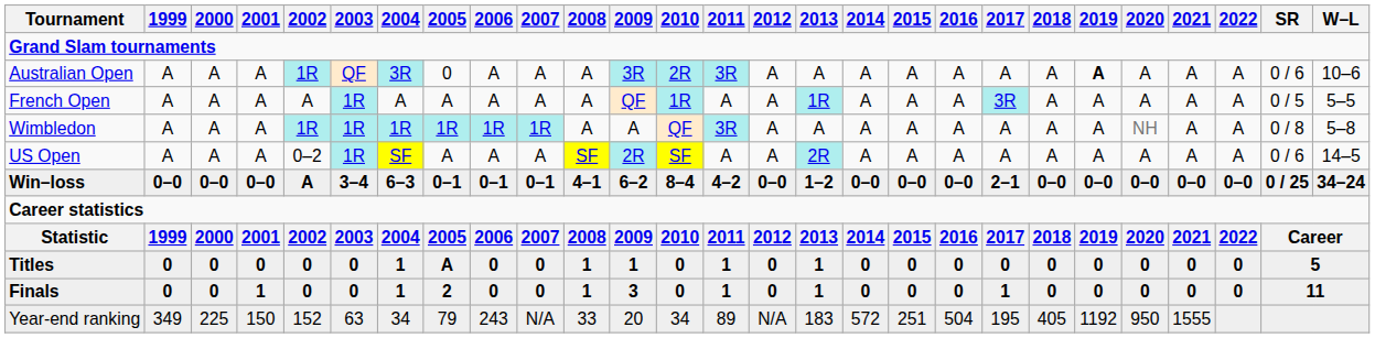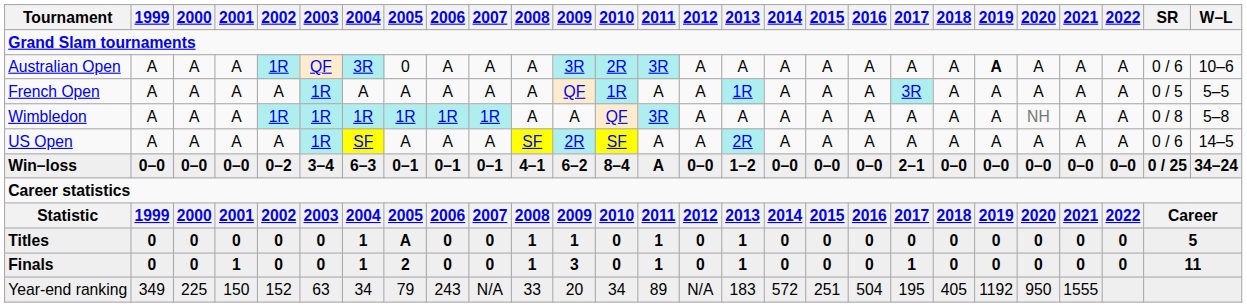 <table class="wikitable nowrap" style=text-align:center;font-size:90%>
 <tr>
 <th>Tournament</th>
 <th><a href='#'>1999</a></th>
 <th><a href='#'>2000</a></th>
 <th><a href='#'>2001</a></th>
 <th><a href='#'>2002</a></th>
 <th><a href='#'>2003</a></th>
 <th><a href='#'>2004</a></th>
 <th><a href='#'>2005</a></th>
 <th><a href='#'>2006</a></th>
 <th><a href='#'>2007</a></th>
 <th><a href='#'>2008</a></th>
 <th><a href='#'>2009</a></th>
 <th><a href='#'>2010</a></th>
 <th><a href='#'>2011</a></th>
 <th><a href='#'>2012</a></th>
 <th><a href='#'>2013</a></th>
 <th><a href='#'>2014</a></th>
 <th><a href='#'>2015</a></th>
 <th><a href='#'>2016</a></th>
 <th><a href='#'>2017</a></th>
 <th><a href='#'>2018</a></th>
 <th><a href='#'>2019</a></th>
 <th><a href='#'>2020</a></th>
 <th><a href='#'>2021</a></th>
 <th><a href='#'>2022</a></th>
 <th>SR</th>
 <th>W–L</th>
 </tr>
 <tr>
 <td colspan="27" style="text-align:left;"><strong><a href='#'>Grand Slam tournaments</a></strong></td>
 </tr>
 <tr>
 <td align=left><a href='#'>Australian Open</a></td>
 <td>A</td>
 <td>A</td>
 <td>A</td>
 <td bgcolor=afeeee><a href='#'>1R</a></td>
 <td bgcolor=ffebcd><a href='#'>QF</a></td>
 <td bgcolor=afeeee><a href='#'>3R</a></td>
 <td>0</td>
 <td>A</td>
 <td>A</td>
 <td>A</td>
 <td bgcolor=afeeee><a href='#'>3R</a></td>
 <td bgcolor=afeeee><a href='#'>2R</a></td>
 <td bgcolor=afeeee><a href='#'>3R</a></td>
 <td>A</td>
 <td>A</td>
 <td>A</td>
 <td>A</td>
 <td>A</td>
 <td>A</td>
 <td>A</td>
 <td><strong>A</strong></td>
 <td>A</td>
 <td>A</td>
 <td>A</td>
 <td>0 / 6</td>
 <td>10–6</td>
 </tr>
 <tr>
 <td align=left><a href='#'>French Open</a></td>
 <td>A</td>
 <td>A</td>
 <td>A</td>
 <td>A</td>
 <td bgcolor=afeeee><a href='#'>1R</a></td>
 <td>A</td>
 <td>A</td>
 <td>A</td>
 <td>A</td>
 <td>A</td>
 <td bgcolor=ffebcd><a href='#'>QF</a></td>
 <td bgcolor=afeeee><a href='#'>1R</a></td>
 <td>A</td>
 <td>A</td>
 <td bgcolor=afeeee><a href='#'>1R</a></td>
 <td>A</td>
 <td>A</td>
 <td>A</td>
 <td bgcolor=afeeee><a href='#'>3R</a></td>
 <td>A</td>
 <td>A</td>
 <td>A</td>
 <td>A</td>
 <td>A</td>
 <td>0 / 5</td>
 <td>5–5</td>
 </tr>
 <tr>
 <td align=left><a href='#'>Wimbledon</a></td>
 <td>A</td>
 <td>A</td>
 <td>A</td>
 <td bgcolor=afeeee><a href='#'>1R</a></td>
 <td bgcolor=afeeee><a href='#'>1R</a></td>
 <td bgcolor=afeeee><a href='#'>1R</a></td>
 <td bgcolor=afeeee><a href='#'>1R</a></td>
 <td bgcolor=afeeee><a href='#'>1R</a></td>
 <td bgcolor=afeeee><a href='#'>1R</a></td>
 <td>A</td>
 <td>A</td>
 <td bgcolor=ffebcd><a href='#'>QF</a></td>
 <td bgcolor=afeeee><a href='#'>3R</a></td>
 <td>A</td>
 <td>A</td>
 <td>A</td>
 <td>A</td>
 <td>A</td>
 <td>A</td>
 <td>A</td>
 <td>A</td>
 <td style="color:#767676">NH</td>
 <td>A</td>
 <td>A</td>
 <td>0 / 8</td>
 <td>5–8</td>
 </tr>
 <tr>
 <td align=left><a href='#'>US Open</a></td>
 <td>A</td>
 <td>A</td>
 <td>A</td>
-<td>0–2</td>
+<td>A</td>
 <td bgcolor=afeeee><a href='#'>1R</a></td>
 <td style="background:yellow;"><a href='#'>SF</a></td>
 <td>A</td>
 <td>A</td>
 <td>A</td>
 <td style="background:yellow;"><a href='#'>SF</a></td>
 <td bgcolor=afeeee><a href='#'>2R</a></td>
 <td style="background:yellow;"><a href='#'>SF</a></td>
 <td>A</td>
 <td>A</td>
 <td bgcolor=afeeee><a href='#'>2R</a></td>
 <td>A</td>
 <td>A</td>
 <td>A</td>
 <td>A</td>
 <td>A</td>
 <td>A</td>
 <td>A</td>
 <td>A</td>
 <td>A</td>
 <td>0 / 6</td>
 <td>14–5</td>
 </tr>
 <tr style="font-weight:bold; background:#efefef;">
 <td style=text-align:left>Win–loss</td>
 <td>0–0</td>
 <td>0–0</td>
 <td>0–0</td>
-<td>A</td>
+<td>0–2</td>
 <td>3–4</td>
 <td>6–3</td>
 <td>0–1</td>
 <td>0–1</td>
 <td>0–1</td>
 <td>4–1</td>
 <td>6–2</td>
 <td>8–4</td>
-<td>4–2</td>
+<td>A</td>
 <td>0–0</td>
 <td>1–2</td>
 <td>0–0</td>
 <td>0–0</td>
 <td>0–0</td>
 <td>2–1</td>
 <td>0–0</td>
 <td>0–0</td>
 <td>0–0</td>
 <td>0–0</td>
 <td>0–0</td>
 <td>0 / 25</td>
 <td>34–24</td>
 </tr>
 <tr>
 <td colspan="27" style="text-align:left;"><strong>Career statistics</strong></td>
 </tr>
 <tr>
 <th>Statistic</th>
 <th><a href='#'>1999</a></th>
 <th><a href='#'>2000</a></th>
 <th><a href='#'>2001</a></th>
 <th><a href='#'>2002</a></th>
 <th><a href='#'>2003</a></th>
 <th><a href='#'>2004</a></th>
 <th><a href='#'>2005</a></th>
 <th><a href='#'>2006</a></th>
 <th><a href='#'>2007</a></th>
 <th><a href='#'>2008</a></th>
 <th><a href='#'>2009</a></th>
 <th><a href='#'>2010</a></th>
 <th><a href='#'>2011</a></th>
 <th><a href='#'>2012</a></th>
 <th><a href='#'>2013</a></th>
 <th><a href='#'>2014</a></th>
 <th><a href='#'>2015</a></th>
 <th><a href='#'>2016</a></th>
 <th><a href='#'>2017</a></th>
 <th><a href='#'>2018</a></th>
 <th><a href='#'>2019</a></th>
 <th><a href='#'>2020</a></th>
 <th><a href='#'>2021</a></th>
 <th><a href='#'>2022</a></th>
 <th colspan="2">Career</th>
 </tr>
 <tr style="font-weight:bold; background:#efefef;">
 <td style=text-align:left>Titles</td>
 <td>0</td>
 <td>0</td>
 <td>0</td>
 <td>0</td>
 <td>0</td>
 <td>1</td>
 <td>A</td>
 <td>0</td>
 <td>0</td>
 <td>1</td>
 <td>1</td>
 <td>0</td>
 <td>1</td>
 <td>0</td>
 <td>1</td>
 <td>0</td>
 <td>0</td>
 <td>0</td>
 <td>0</td>
 <td>0</td>
 <td>0</td>
 <td>0</td>
 <td>0</td>
 <td>0</td>
 <td colspan=2>5</td>
 </tr>
 <tr style="font-weight:bold; background:#efefef;">
 <td style=text-align:left>Finals</td>
 <td>0</td>
 <td>0</td>
 <td>1</td>
 <td>0</td>
 <td>0</td>
 <td>1</td>
 <td>2</td>
 <td>0</td>
 <td>0</td>
 <td>1</td>
 <td>3</td>
 <td>0</td>
 <td>1</td>
 <td>0</td>
 <td>1</td>
 <td>0</td>
 <td>0</td>
 <td>0</td>
 <td>1</td>
 <td>0</td>
 <td>0</td>
 <td>0</td>
 <td>0</td>
 <td>0</td>
 <td colspan=2>11</td>
 </tr>
 <tr style="background:#efefef;">
 <td align=left>Year-end ranking</td>
 <td>349</td>
 <td>225</td>
 <td>150</td>
 <td>152</td>
 <td>63</td>
 <td>34</td>
 <td>79</td>
 <td>243</td>
 <td>N/A</td>
 <td>33</td>
 <td>20</td>
 <td>34</td>
 <td>89</td>
 <td>N/A</td>
 <td>183</td>
 <td>572</td>
 <td>251</td>
 <td>504</td>
 <td>195</td>
 <td>405</td>
 <td>1192</td>
 <td>950</td>
 <td>1555</td>
 <td></td>
 <td colspan=2></td>
 </tr>
 </table>
